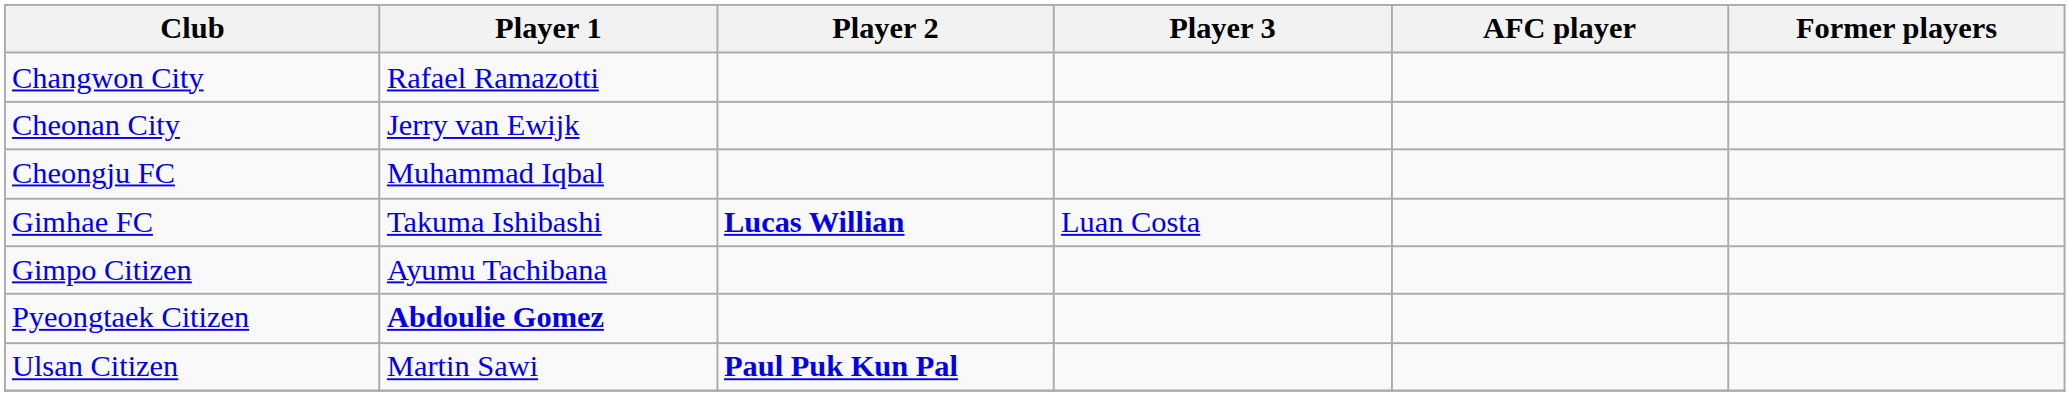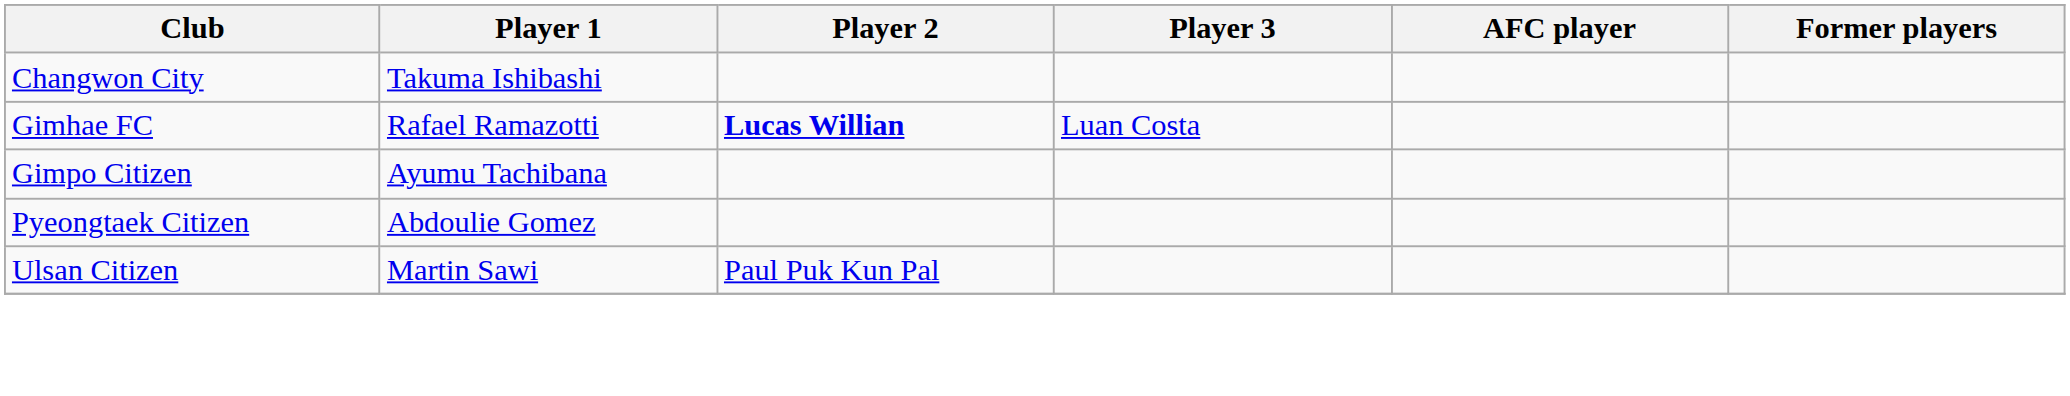 <table class="sortable wikitable">
 <tr>
 <th style="width:190px;">Club</th>
 <th style="width:170px;">Player 1</th>
 <th style="width:170px;">Player 2</th>
 <th style="width:170px;">Player 3</th>
 <th style="width:170px;">AFC player</th>
 <th style="width:170px;">Former players</th>
 </tr>
 <tr>
 <td><a href='#'>Changwon City</a></td>
-<td> <a href='#'>Rafael Ramazotti</a></td>
-<td></td>
-<td></td>
-<td></td>
-<td></td>
-</tr>
-<tr>
-<td><a href='#'>Cheonan City</a></td>
-<td> <a href='#'>Jerry van Ewijk</a></td>
-<td></td>
-<td></td>
-<td></td>
-<td></td>
-</tr>
-<tr>
-<td><a href='#'>Cheongju FC</a></td>
-<td> <a href='#'>Muhammad Iqbal</a></td>
+<td> <a href='#'>Takuma Ishibashi</a></td>
 <td></td>
 <td></td>
 <td></td>
 <td></td>
 </tr>
 <tr>
 <td><a href='#'>Gimhae FC</a></td>
-<td> <a href='#'>Takuma Ishibashi</a></td>
+<td> <a href='#'>Rafael Ramazotti</a></td>
 <td><strong> <a href='#'>Lucas Willian</a></strong></td>
 <td> <a href='#'>Luan Costa</a></td>
 <td></td>
 <td></td>
 </tr>
 <tr>
 <td><a href='#'>Gimpo Citizen</a></td>
 <td> <a href='#'>Ayumu Tachibana</a></td>
 <td></td>
 <td></td>
 <td></td>
 <td></td>
 </tr>
 <tr>
 <td><a href='#'>Pyeongtaek Citizen</a></td>
-<td><strong> <a href='#'>Abdoulie Gomez</a></strong></td>
+<td> <a href='#'>Abdoulie Gomez</a></td>
 <td></td>
 <td></td>
 <td></td>
 <td></td>
 </tr>
 <tr>
 <td><a href='#'>Ulsan Citizen</a></td>
 <td> <a href='#'>Martin Sawi</a></td>
-<td><strong> <a href='#'>Paul Puk Kun Pal</a></strong></td>
+<td> <a href='#'>Paul Puk Kun Pal</a></td>
 <td></td>
 <td></td>
 <td></td>
 </tr>
 <tr>
 </tr>
 </table>
